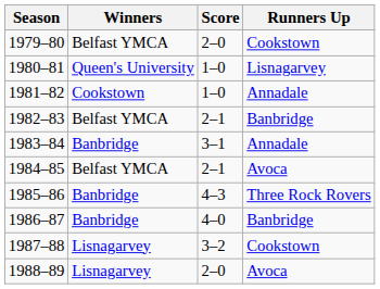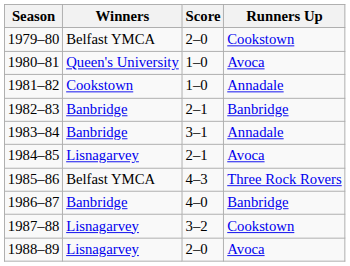 <table class="wikitable collapsible">
 <tr>
 <th>Season</th>
 <th>Winners</th>
 <th>Score</th>
 <th>Runners Up</th>
 </tr>
 <tr>
 <td>1979–80</td>
 <td>Belfast YMCA</td>
 <td>2–0</td>
 <td><a href='#'>Cookstown</a></td>
 </tr>
 <tr>
 <td>1980–81</td>
 <td><a href='#'>Queen's University</a></td>
 <td>1–0</td>
-<td><a href='#'>Lisnagarvey</a></td>
+<td><a href='#'>Avoca</a></td>
 </tr>
 <tr>
 <td>1981–82</td>
 <td><a href='#'>Cookstown</a></td>
 <td>1–0</td>
 <td><a href='#'>Annadale</a></td>
 </tr>
 <tr>
 <td>1982–83</td>
-<td>Belfast YMCA</td>
+<td><a href='#'>Banbridge</a></td>
 <td>2–1</td>
 <td><a href='#'>Banbridge</a></td>
 </tr>
 <tr>
 <td>1983–84</td>
 <td><a href='#'>Banbridge</a></td>
 <td>3–1</td>
 <td><a href='#'>Annadale</a></td>
 </tr>
 <tr>
 <td>1984–85</td>
-<td>Belfast YMCA</td>
+<td><a href='#'>Lisnagarvey</a></td>
 <td>2–1</td>
 <td><a href='#'>Avoca</a></td>
 </tr>
 <tr>
 <td>1985–86</td>
-<td><a href='#'>Banbridge</a></td>
+<td>Belfast YMCA</td>
 <td>4–3</td>
 <td><a href='#'>Three Rock Rovers</a></td>
 </tr>
 <tr>
 <td>1986–87</td>
 <td><a href='#'>Banbridge</a></td>
 <td>4–0</td>
 <td><a href='#'>Banbridge</a></td>
 </tr>
 <tr>
 <td>1987–88</td>
 <td><a href='#'>Lisnagarvey</a></td>
 <td>3–2</td>
 <td><a href='#'>Cookstown</a></td>
 </tr>
 <tr>
 <td>1988–89</td>
 <td><a href='#'>Lisnagarvey</a></td>
 <td>2–0</td>
 <td><a href='#'>Avoca</a></td>
 </tr>
 </table>
